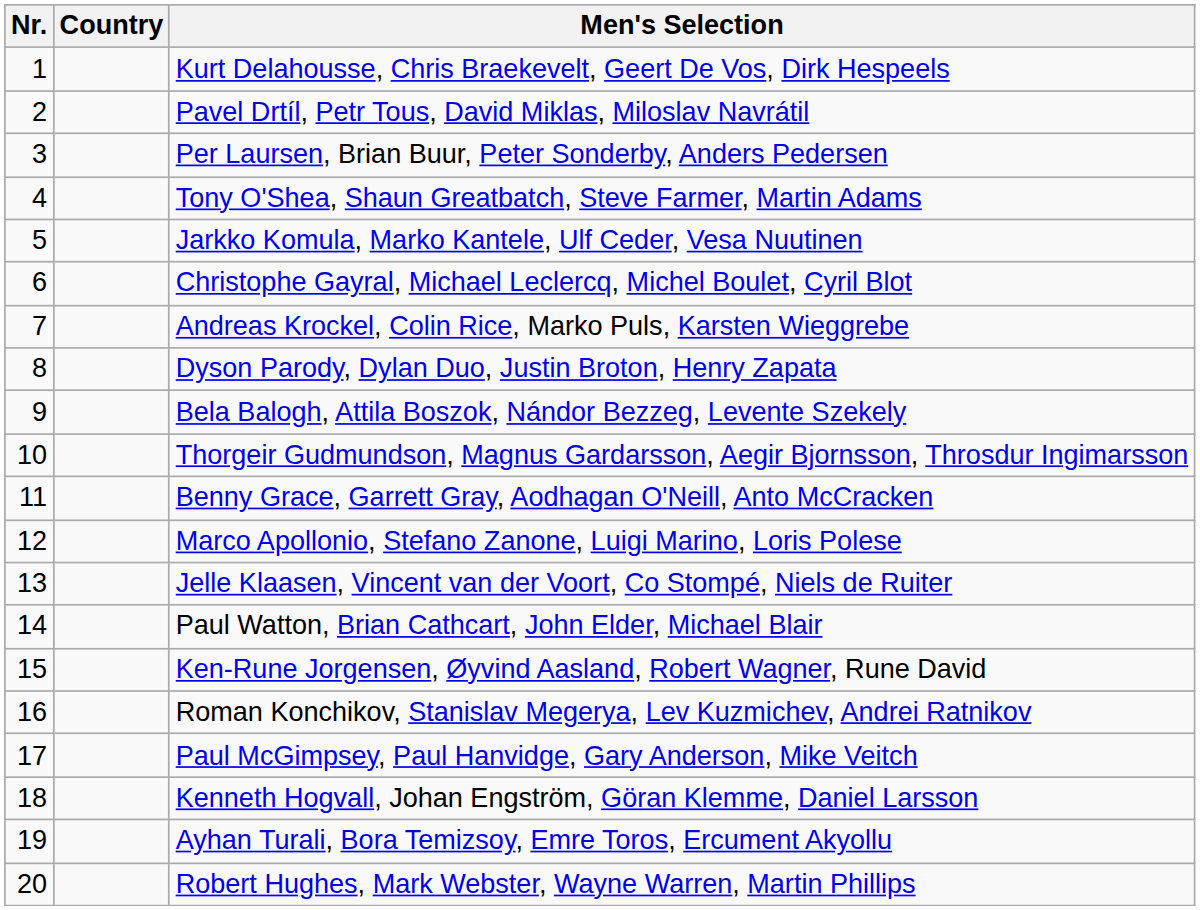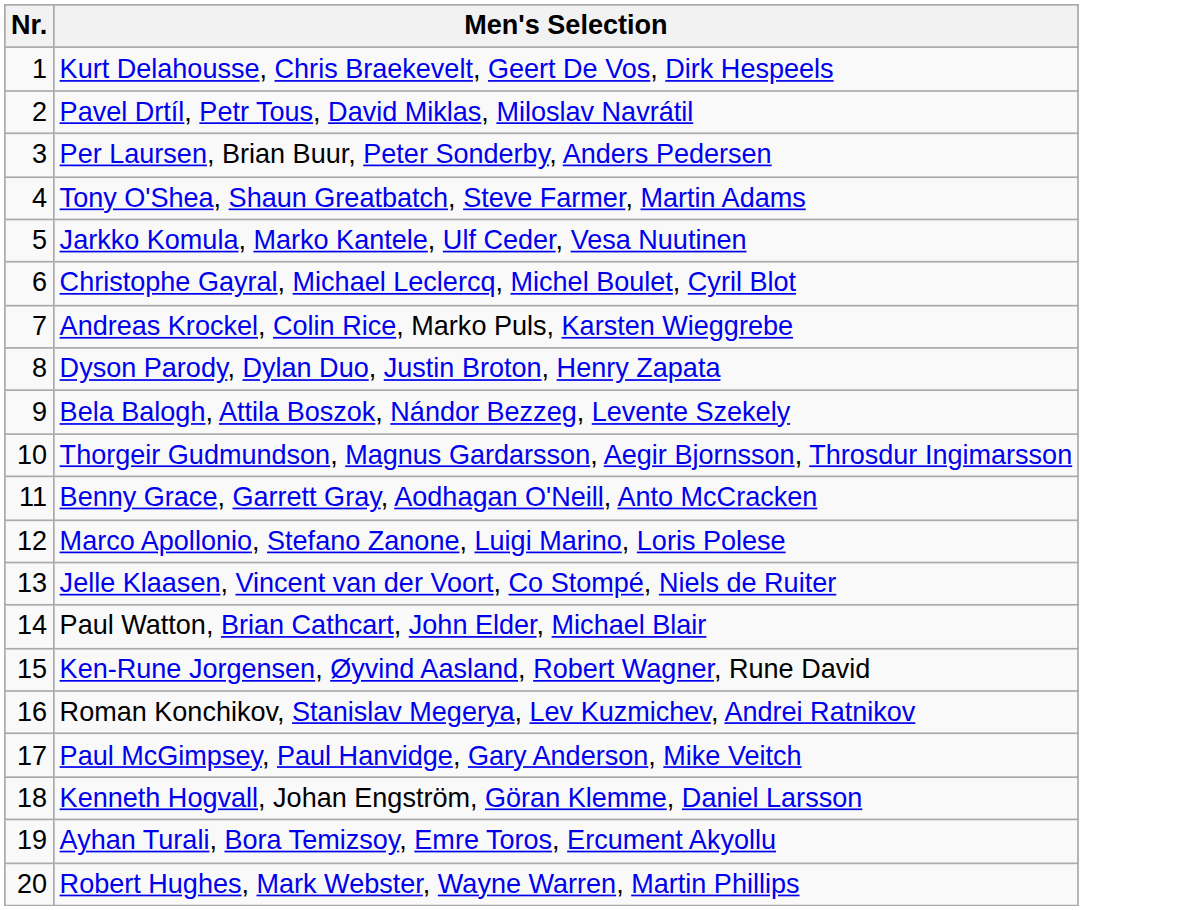 <table class="wikitable">
 <tr>
 <th>Nr.</th>
-<th>Country</th>
 <th>Men's Selection</th>
 </tr>
 <tr>
 <td align=right>1</td>
-<td></td>
 <td><a href='#'>Kurt Delahousse</a>, <a href='#'>Chris Braekevelt</a>, <a href='#'>Geert De Vos</a>, <a href='#'>Dirk Hespeels</a></td>
 </tr>
 <tr>
 <td align=right>2</td>
-<td></td>
 <td><a href='#'>Pavel Drtíl</a>, <a href='#'>Petr Tous</a>, <a href='#'>David Miklas</a>, <a href='#'>Miloslav Navrátil</a></td>
 </tr>
 <tr>
 <td align=right>3</td>
-<td></td>
 <td><a href='#'>Per Laursen</a>, Brian Buur, <a href='#'>Peter Sonderby</a>, <a href='#'>Anders Pedersen</a></td>
 </tr>
 <tr>
 <td align=right>4</td>
-<td></td>
 <td><a href='#'>Tony O'Shea</a>, <a href='#'>Shaun Greatbatch</a>, <a href='#'>Steve Farmer</a>, <a href='#'>Martin Adams</a></td>
 </tr>
 <tr>
 <td align=right>5</td>
-<td></td>
 <td><a href='#'>Jarkko Komula</a>, <a href='#'>Marko Kantele</a>, <a href='#'>Ulf Ceder</a>, <a href='#'>Vesa Nuutinen</a></td>
 </tr>
 <tr>
 <td align=right>6</td>
-<td></td>
 <td><a href='#'>Christophe Gayral</a>, <a href='#'>Michael Leclercq</a>, <a href='#'>Michel Boulet</a>, <a href='#'>Cyril Blot</a></td>
 </tr>
 <tr>
 <td align=right>7</td>
-<td></td>
 <td><a href='#'>Andreas Krockel</a>, <a href='#'>Colin Rice</a>, Marko Puls, <a href='#'>Karsten Wieggrebe</a></td>
 </tr>
 <tr>
 <td align=right>8</td>
-<td></td>
 <td><a href='#'>Dyson Parody</a>, <a href='#'>Dylan Duo</a>, <a href='#'>Justin Broton</a>, <a href='#'>Henry Zapata</a></td>
 </tr>
 <tr>
 <td align=right>9</td>
-<td></td>
 <td><a href='#'>Bela Balogh</a>, <a href='#'>Attila Boszok</a>, <a href='#'>Nándor Bezzeg</a>, <a href='#'>Levente Szekely</a></td>
 </tr>
 <tr>
 <td align=right>10</td>
-<td></td>
 <td><a href='#'>Thorgeir Gudmundson</a>, <a href='#'>Magnus Gardarsson</a>, <a href='#'>Aegir Bjornsson</a>, <a href='#'>Throsdur Ingimarsson</a></td>
 </tr>
 <tr>
 <td align=right>11</td>
-<td></td>
 <td><a href='#'>Benny Grace</a>, <a href='#'>Garrett Gray</a>, <a href='#'>Aodhagan O'Neill</a>, <a href='#'>Anto McCracken</a></td>
 </tr>
 <tr>
 <td align=right>12</td>
-<td></td>
 <td><a href='#'>Marco Apollonio</a>, <a href='#'>Stefano Zanone</a>, <a href='#'>Luigi Marino</a>, <a href='#'>Loris Polese</a></td>
 </tr>
 <tr>
 <td align=right>13</td>
-<td></td>
 <td><a href='#'>Jelle Klaasen</a>, <a href='#'>Vincent van der Voort</a>, <a href='#'>Co Stompé</a>, <a href='#'>Niels de Ruiter</a></td>
 </tr>
 <tr>
 <td align=right>14</td>
-<td></td>
 <td>Paul Watton, <a href='#'>Brian Cathcart</a>, <a href='#'>John Elder</a>, <a href='#'>Michael Blair</a></td>
 </tr>
 <tr>
 <td align=right>15</td>
-<td></td>
 <td><a href='#'>Ken-Rune Jorgensen</a>, <a href='#'>Øyvind Aasland</a>, <a href='#'>Robert Wagner</a>, Rune David</td>
 </tr>
 <tr>
 <td align=right>16</td>
-<td></td>
 <td>Roman Konchikov, <a href='#'>Stanislav Megerya</a>, <a href='#'>Lev Kuzmichev</a>, <a href='#'>Andrei Ratnikov</a></td>
 </tr>
 <tr>
 <td align=right>17</td>
-<td></td>
 <td><a href='#'>Paul McGimpsey</a>, <a href='#'>Paul Hanvidge</a>, <a href='#'>Gary Anderson</a>, <a href='#'>Mike Veitch</a></td>
 </tr>
 <tr>
 <td align=right>18</td>
-<td></td>
 <td><a href='#'>Kenneth Hogvall</a>, Johan Engström, <a href='#'>Göran Klemme</a>, <a href='#'>Daniel Larsson</a></td>
 </tr>
 <tr>
 <td align=right>19</td>
-<td></td>
 <td><a href='#'>Ayhan Turali</a>, <a href='#'>Bora Temizsoy</a>, <a href='#'>Emre Toros</a>, <a href='#'>Ercument Akyollu</a></td>
 </tr>
 <tr>
 <td align=right>20</td>
-<td></td>
 <td><a href='#'>Robert Hughes</a>, <a href='#'>Mark Webster</a>, <a href='#'>Wayne Warren</a>, <a href='#'>Martin Phillips</a></td>
 </tr>
 </table>
